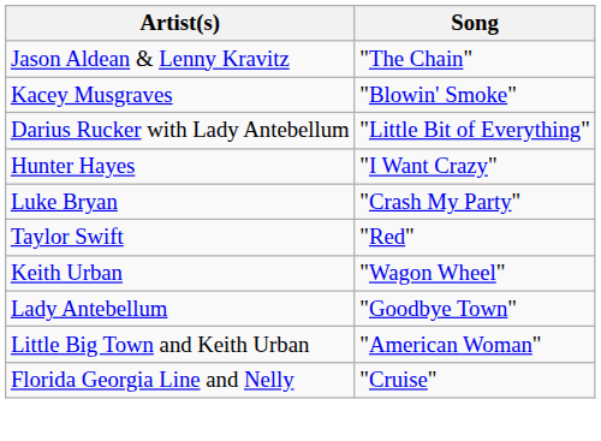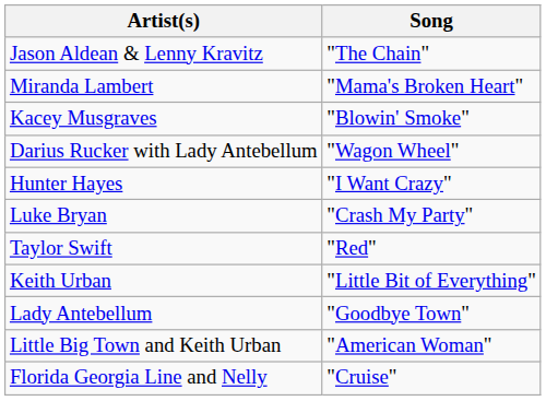 <table class="wikitable">
 <tr>
 <th>Artist(s)</th>
 <th>Song</th>
 </tr>
 <tr>
 <td><a href='#'>Jason Aldean</a> & <a href='#'>Lenny Kravitz</a></td>
 <td>"<a href='#'>The Chain</a>"</td>
 </tr>
 <tr>
+<td><a href='#'>Miranda Lambert</a></td>
+<td>"<a href='#'>Mama's Broken Heart</a>"</td>
+</tr>
+<tr>
 <td><a href='#'>Kacey Musgraves</a></td>
 <td>"<a href='#'>Blowin' Smoke</a>"</td>
 </tr>
 <tr>
 <td><a href='#'>Darius Rucker</a> with Lady Antebellum</td>
-<td>"<a href='#'>Little Bit of Everything</a>"</td>
+<td>"<a href='#'>Wagon Wheel</a>"</td>
 </tr>
 <tr>
 <td><a href='#'>Hunter Hayes</a></td>
 <td>"<a href='#'>I Want Crazy</a>"</td>
 </tr>
 <tr>
 <td><a href='#'>Luke Bryan</a></td>
 <td>"<a href='#'>Crash My Party</a>"</td>
 </tr>
 <tr>
 <td><a href='#'>Taylor Swift</a></td>
 <td>"<a href='#'>Red</a>"</td>
 </tr>
 <tr>
 <td><a href='#'>Keith Urban</a></td>
-<td>"<a href='#'>Wagon Wheel</a>"</td>
+<td>"<a href='#'>Little Bit of Everything</a>"</td>
 </tr>
 <tr>
 <td><a href='#'>Lady Antebellum</a></td>
 <td>"<a href='#'>Goodbye Town</a>"</td>
 </tr>
 <tr>
 <td><a href='#'>Little Big Town</a> and Keith Urban</td>
 <td>"<a href='#'>American Woman</a>"</td>
 </tr>
 <tr>
 <td><a href='#'>Florida Georgia Line</a> and <a href='#'>Nelly</a></td>
 <td>"<a href='#'>Cruise</a>"</td>
 </tr>
 </table>
